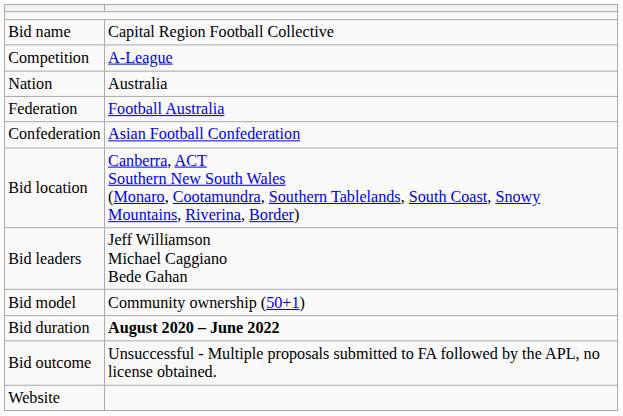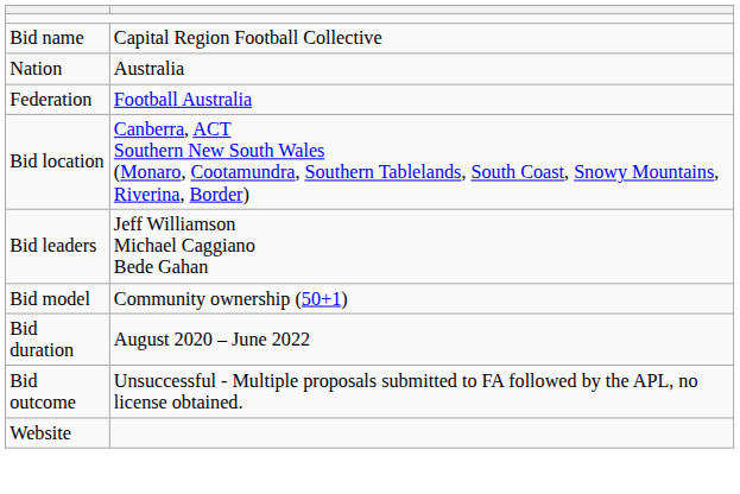 <table class="wikitable">
 <tr>
 <th></th>
 <th></th>
 </tr>
 <tr>
 <td colspan="2" style="text-align: center; width: 150px;"></td>
 </tr>
 <tr>
 <td>Bid name</td>
 <td>Capital Region Football Collective</td>
 </tr>
 <tr>
-<td>Competition</td>
-<td><a href='#'>A-League</a></td>
-</tr>
-<tr>
 <td>Nation</td>
 <td> Australia</td>
 </tr>
 <tr>
 <td>Federation</td>
 <td><a href='#'>Football Australia</a></td>
-</tr>
-<tr>
-<td>Confederation</td>
-<td><a href='#'>Asian Football Confederation</a></td>
 </tr>
 <tr>
 <td>Bid location</td>
 <td> <a href='#'>Canberra</a>, <a href='#'>ACT</a> <br>  <a href='#'>Southern New South Wales</a> <br> (<a href='#'>Monaro</a>, <a href='#'>Cootamundra</a>, <a href='#'>Southern Tablelands</a>, <a href='#'>South Coast</a>, <a href='#'>Snowy Mountains</a>, <a href='#'>Riverina</a>, <a href='#'>Border</a>)</td>
 </tr>
 <tr>
 <td>Bid leaders</td>
 <td>Jeff Williamson <br>Michael Caggiano <br>Bede Gahan</td>
 </tr>
 <tr>
 <td>Bid model</td>
 <td>Community ownership (<a href='#'>50+1</a>)</td>
 </tr>
 <tr>
 <td>Bid duration</td>
-<td><strong>August 2020 – June 2022</strong></td>
+<td>August 2020 – June 2022</td>
 </tr>
 <tr>
 <td>Bid outcome</td>
 <td>Unsuccessful - Multiple proposals submitted to FA followed by the APL, no license obtained.</td>
 </tr>
 <tr>
 <td>Website</td>
 <td></td>
 </tr>
 </table>
